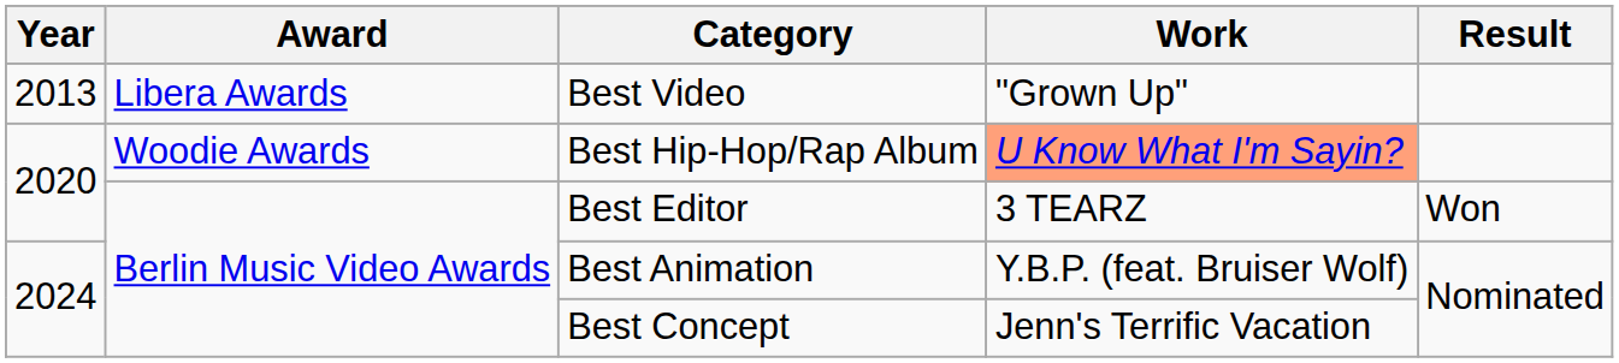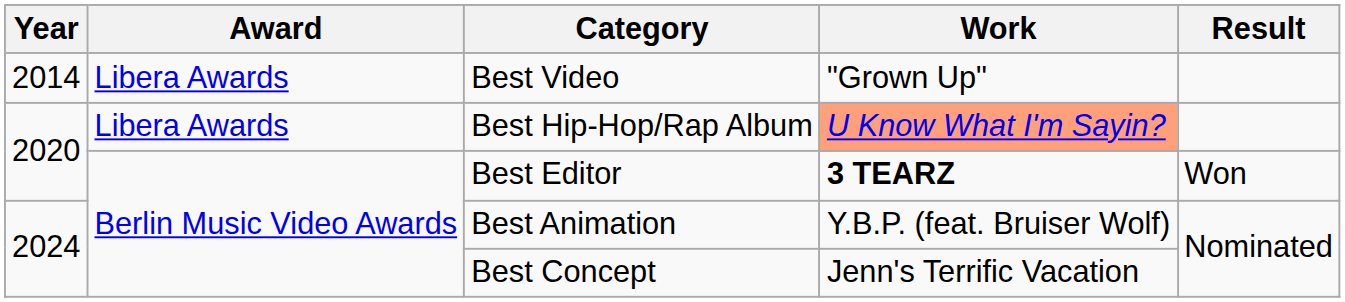 <table class="wikitable">
 <tr>
 <th>Year</th>
 <th>Award</th>
 <th>Category</th>
 <th>Work</th>
 <th>Result</th>
 </tr>
 <tr>
-<td>2013</td>
+<td>2014</td>
 <td><a href='#'>Libera Awards</a></td>
 <td>Best Video</td>
 <td>"Grown Up"</td>
 <td></td>
 </tr>
 <tr>
 <td rowspan="2">2020</td>
-<td><a href='#'>Woodie Awards</a></td>
+<td><a href='#'>Libera Awards</a></td>
 <td>Best Hip-Hop/Rap Album</td>
 <td style="background: lightsalmon;"><em><a href='#'>U Know What I'm Sayin?</a></em></td>
 <td></td>
 </tr>
 <tr>
 <td rowspan="3"><a href='#'>Berlin Music Video Awards</a></td>
 <td>Best Editor</td>
-<td>3 TEARZ</td>
+<td><strong>3 TEARZ</strong></td>
 <td>Won</td>
 </tr>
 <tr>
 <td rowspan="2">2024</td>
 <td>Best Animation</td>
 <td>Y.B.P. (feat. Bruiser Wolf)</td>
 <td rowspan="2">Nominated</td>
 </tr>
 <tr>
 <td>Best Concept</td>
 <td>Jenn's Terrific Vacation</td>
 </tr>
 </table>
